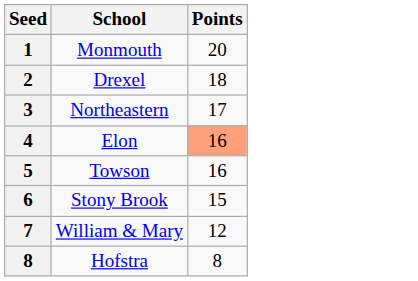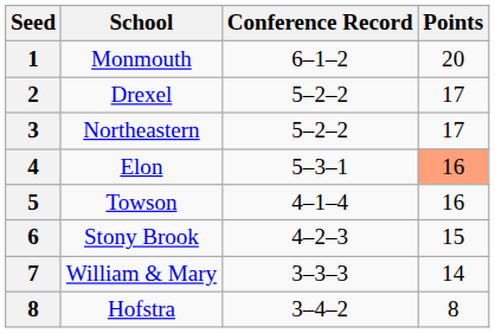 <table class="wikitable" style="text-align:center">
 <tr>
 <th>Seed</th>
 <th>School</th>
+<th>Conference Record</th>
 <th>Points</th>
 </tr>
 <tr>
 <th>1</th>
 <td><a href='#'>Monmouth</a></td>
+<td>6–1–2</td>
 <td>20</td>
 </tr>
 <tr>
 <th>2</th>
 <td><a href='#'>Drexel</a></td>
-<td>18</td>
+<td>5–2–2</td>
+<td>17</td>
 </tr>
 <tr>
 <th>3</th>
 <td><a href='#'>Northeastern</a></td>
+<td>5–2–2</td>
 <td>17</td>
 </tr>
 <tr>
 <th>4</th>
 <td><a href='#'>Elon</a></td>
+<td>5–3–1</td>
 <td style="background: lightsalmon;">16</td>
 </tr>
 <tr>
 <th>5</th>
 <td><a href='#'>Towson</a></td>
+<td>4–1–4</td>
 <td>16</td>
 </tr>
 <tr>
 <th>6</th>
 <td><a href='#'>Stony Brook</a></td>
+<td>4–2–3</td>
 <td>15</td>
 </tr>
 <tr>
 <th>7</th>
 <td><a href='#'>William & Mary</a></td>
-<td>12</td>
+<td>3–3–3</td>
+<td>14</td>
 </tr>
 <tr>
 <th>8</th>
 <td><a href='#'>Hofstra</a></td>
+<td>3–4–2</td>
 <td>8</td>
 </tr>
 </table>
